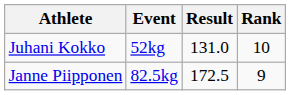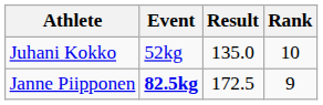 <table class=wikitable style="font-size:90%">
 <tr>
 <th>Athlete</th>
 <th>Event</th>
 <th>Result</th>
 <th>Rank</th>
 </tr>
 <tr>
 <td><a href='#'>Juhani Kokko</a></td>
 <td><a href='#'>52kg</a></td>
-<td style="text-align:center;">131.0</td>
+<td style="text-align:center;">135.0</td>
 <td style="text-align:center;">10</td>
 </tr>
 <tr>
 <td><a href='#'>Janne Piipponen</a></td>
-<td><a href='#'>82.5kg</a></td>
+<td><strong><a href='#'>82.5kg</a></strong></td>
 <td style="text-align:center;">172.5</td>
 <td style="text-align:center;">9</td>
 </tr>
 </table>
